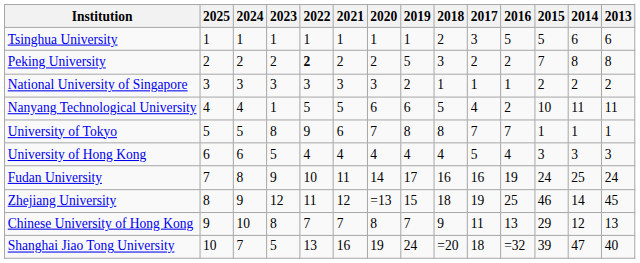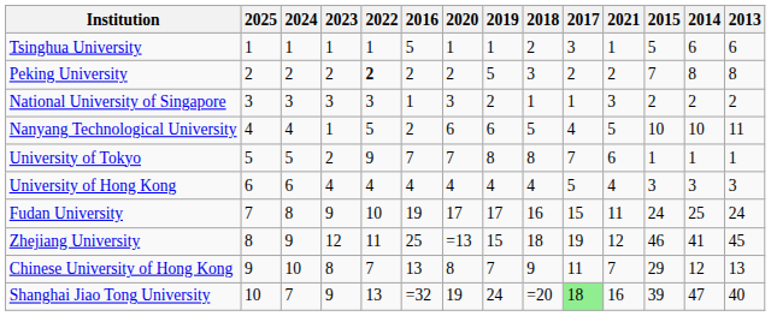 <table class="sortable wikitable" style="font-size:small; white-space:nowrap">
 <tr>
 <th>Institution</th>
 <th>2025</th>
 <th>2024</th>
 <th>2023</th>
 <th>2022</th>
-<th>2021</th>
+<th>2016</th>
 <th>2020</th>
 <th>2019</th>
 <th>2018</th>
 <th>2017</th>
-<th>2016</th>
+<th>2021</th>
 <th>2015</th>
 <th>2014</th>
 <th>2013</th>
 </tr>
 <tr>
 <td> <a href='#'>Tsinghua University</a></td>
 <td>1</td>
 <td>1</td>
 <td>1</td>
 <td>1</td>
-<td>1</td>
+<td>5</td>
 <td>1</td>
 <td>1</td>
 <td>2</td>
 <td>3</td>
-<td>5</td>
+<td>1</td>
 <td>5</td>
 <td>6</td>
 <td>6</td>
 </tr>
 <tr>
 <td> <a href='#'>Peking University</a></td>
 <td>2</td>
 <td>2</td>
 <td>2</td>
 <td><strong>2</strong></td>
 <td>2</td>
 <td>2</td>
 <td>5</td>
 <td>3</td>
 <td>2</td>
 <td>2</td>
 <td>7</td>
 <td>8</td>
 <td>8</td>
 </tr>
 <tr>
 <td> <a href='#'>National University of Singapore</a></td>
 <td>3</td>
 <td>3</td>
 <td>3</td>
 <td>3</td>
-<td>3</td>
+<td>1</td>
 <td>3</td>
 <td>2</td>
 <td>1</td>
 <td>1</td>
-<td>1</td>
+<td>3</td>
 <td>2</td>
 <td>2</td>
 <td>2</td>
 </tr>
 <tr>
 <td> <a href='#'>Nanyang Technological University</a></td>
 <td>4</td>
 <td>4</td>
 <td>1</td>
 <td>5</td>
-<td>5</td>
+<td>2</td>
 <td>6</td>
 <td>6</td>
 <td>5</td>
 <td>4</td>
-<td>2</td>
+<td>5</td>
 <td>10</td>
-<td>11</td>
+<td>10</td>
 <td>11</td>
 </tr>
 <tr>
 <td> <a href='#'>University of Tokyo</a></td>
 <td>5</td>
 <td>5</td>
-<td>8</td>
+<td>2</td>
 <td>9</td>
-<td>6</td>
+<td>7</td>
 <td>7</td>
 <td>8</td>
 <td>8</td>
 <td>7</td>
-<td>7</td>
+<td>6</td>
 <td>1</td>
 <td>1</td>
 <td>1</td>
 </tr>
 <tr>
 <td> <a href='#'>University of Hong Kong</a></td>
 <td>6</td>
 <td>6</td>
-<td>5</td>
+<td>4</td>
 <td>4</td>
 <td>4</td>
 <td>4</td>
 <td>4</td>
 <td>4</td>
 <td>5</td>
 <td>4</td>
 <td>3</td>
 <td>3</td>
 <td>3</td>
 </tr>
 <tr>
 <td> <a href='#'>Fudan University</a></td>
 <td>7</td>
 <td>8</td>
 <td>9</td>
 <td>10</td>
-<td>11</td>
-<td>14</td>
+<td>19</td>
+<td>17</td>
 <td>17</td>
 <td>16</td>
-<td>16</td>
-<td>19</td>
+<td>15</td>
+<td>11</td>
 <td>24</td>
 <td>25</td>
 <td>24</td>
 </tr>
 <tr>
 <td> <a href='#'>Zhejiang University</a></td>
 <td>8</td>
 <td>9</td>
 <td>12</td>
 <td>11</td>
-<td>12</td>
+<td>25</td>
 <td>=13</td>
 <td>15</td>
 <td>18</td>
 <td>19</td>
-<td>25</td>
+<td>12</td>
 <td>46</td>
-<td>14</td>
+<td>41</td>
 <td>45</td>
 </tr>
 <tr>
 <td> <a href='#'>Chinese University of Hong Kong</a></td>
 <td>9</td>
 <td>10</td>
 <td>8</td>
 <td>7</td>
-<td>7</td>
+<td>13</td>
 <td>8</td>
 <td>7</td>
 <td>9</td>
 <td>11</td>
-<td>13</td>
+<td>7</td>
 <td>29</td>
 <td>12</td>
 <td>13</td>
 </tr>
 <tr>
 <td> <a href='#'>Shanghai Jiao Tong University</a></td>
 <td>10</td>
 <td>7</td>
-<td>5</td>
+<td>9</td>
 <td>13</td>
-<td>16</td>
+<td>=32</td>
 <td>19</td>
 <td>24</td>
 <td>=20</td>
-<td>18</td>
-<td>=32</td>
+<td style="background: lightgreen;">18</td>
+<td>16</td>
 <td>39</td>
 <td>47</td>
 <td>40</td>
 </tr>
 </table>
